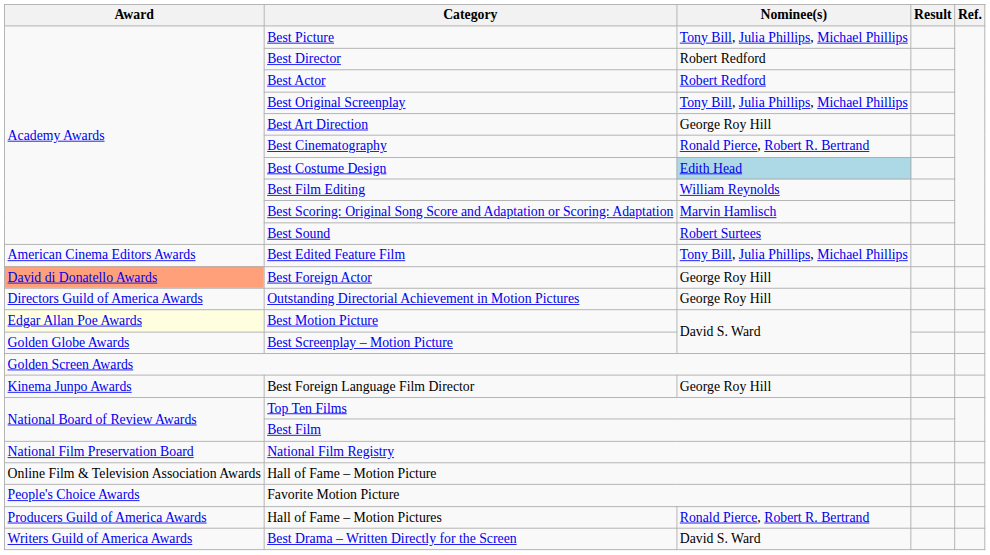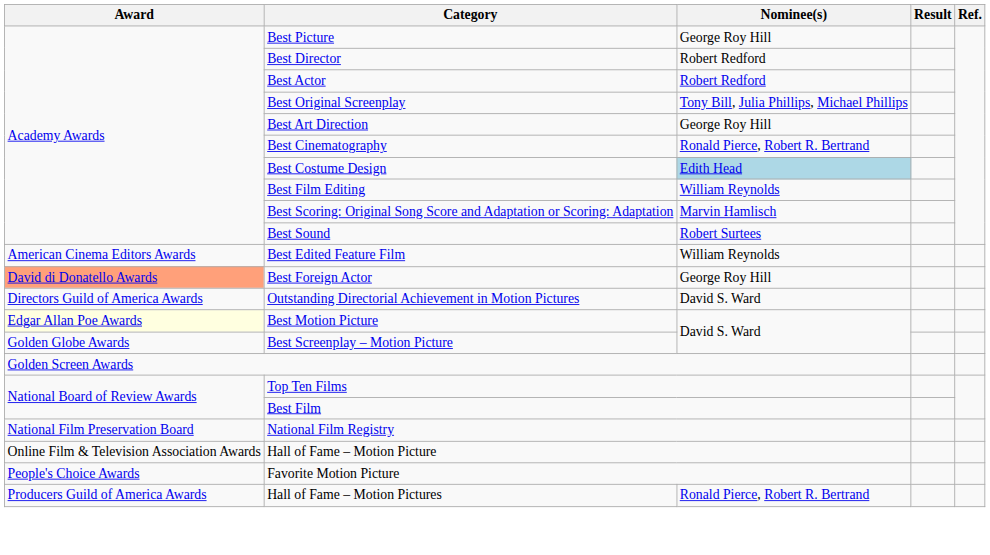 <table class="wikitable plainrowheaders">
 <tr>
 <th>Award</th>
 <th>Category</th>
 <th>Nominee(s)</th>
 <th>Result</th>
 <th>Ref.</th>
 </tr>
 <tr>
 <td rowspan="10"><a href='#'>Academy Awards</a></td>
 <td><a href='#'>Best Picture</a></td>
-<td><a href='#'>Tony Bill</a>, <a href='#'>Julia Phillips</a>, <a href='#'>Michael Phillips</a></td>
+<td>George Roy Hill</td>
 <td></td>
 <td align="center" rowspan="10"> <br> </td>
 </tr>
 <tr>
 <td><a href='#'>Best Director</a></td>
 <td>Robert Redford</td>
 <td></td>
 </tr>
 <tr>
 <td><a href='#'>Best Actor</a></td>
 <td><a href='#'>Robert Redford</a></td>
 <td></td>
 </tr>
 <tr>
 <td><a href='#'>Best Original Screenplay</a></td>
 <td><a href='#'>Tony Bill</a>, <a href='#'>Julia Phillips</a>, <a href='#'>Michael Phillips</a></td>
 <td></td>
 </tr>
 <tr>
 <td><a href='#'>Best Art Direction</a></td>
 <td>George Roy Hill</td>
 <td></td>
 </tr>
 <tr>
 <td><a href='#'>Best Cinematography</a></td>
 <td><a href='#'>Ronald Pierce</a>, <a href='#'>Robert R. Bertrand</a></td>
 <td></td>
 </tr>
 <tr>
 <td><a href='#'>Best Costume Design</a></td>
 <td style="background: lightblue;"><a href='#'>Edith Head</a></td>
 <td></td>
 </tr>
 <tr>
 <td><a href='#'>Best Film Editing</a></td>
 <td><a href='#'>William Reynolds</a></td>
 <td></td>
 </tr>
 <tr>
 <td><a href='#'>Best Scoring: Original Song Score and Adaptation or Scoring: Adaptation</a></td>
 <td><a href='#'>Marvin Hamlisch</a></td>
 <td></td>
 </tr>
 <tr>
 <td><a href='#'>Best Sound</a></td>
 <td><a href='#'>Robert Surtees</a></td>
 <td></td>
 </tr>
 <tr>
 <td><a href='#'>American Cinema Editors Awards</a></td>
 <td><a href='#'>Best Edited Feature Film</a></td>
-<td><a href='#'>Tony Bill</a>, <a href='#'>Julia Phillips</a>, <a href='#'>Michael Phillips</a></td>
+<td>William Reynolds</td>
 <td></td>
 <td align="center"></td>
 </tr>
 <tr>
 <td style="background: lightsalmon;"><a href='#'>David di Donatello Awards</a></td>
 <td><a href='#'>Best Foreign Actor</a></td>
 <td>George Roy Hill</td>
 <td></td>
 <td align="center"></td>
 </tr>
 <tr>
 <td><a href='#'>Directors Guild of America Awards</a></td>
 <td><a href='#'>Outstanding Directorial Achievement in Motion Pictures</a></td>
-<td>George Roy Hill</td>
+<td>David S. Ward</td>
 <td></td>
 <td align="center"></td>
 </tr>
 <tr>
 <td style="background: lightyellow;"><a href='#'>Edgar Allan Poe Awards</a></td>
 <td><a href='#'>Best Motion Picture</a></td>
 <td rowspan="2">David S. Ward</td>
 <td></td>
 <td align="center"></td>
 </tr>
 <tr>
 <td><a href='#'>Golden Globe Awards</a></td>
 <td><a href='#'>Best Screenplay – Motion Picture</a></td>
 <td></td>
 <td align="center"></td>
 </tr>
 <tr>
 <td colspan="3"><a href='#'>Golden Screen Awards</a></td>
-<td></td>
-<td align="center"></td>
-</tr>
-<tr>
-<td><a href='#'>Kinema Junpo Awards</a></td>
-<td>Best Foreign Language Film Director</td>
-<td>George Roy Hill</td>
 <td></td>
 <td align="center"></td>
 </tr>
 <tr>
 <td rowspan="2"><a href='#'>National Board of Review Awards</a></td>
 <td colspan="2"><a href='#'>Top Ten Films</a></td>
 <td></td>
 <td align="center" rowspan="2"></td>
 </tr>
 <tr>
 <td colspan="2"><a href='#'>Best Film</a></td>
 <td></td>
 </tr>
 <tr>
 <td><a href='#'>National Film Preservation Board</a></td>
 <td colspan="2"><a href='#'>National Film Registry</a></td>
 <td></td>
 <td align="center"></td>
 </tr>
 <tr>
 <td>Online Film & Television Association Awards</td>
 <td colspan="2">Hall of Fame – Motion Picture</td>
 <td></td>
 <td align="center"></td>
 </tr>
 <tr>
 <td><a href='#'>People's Choice Awards</a></td>
 <td colspan="2">Favorite Motion Picture</td>
 <td></td>
 <td align="center"></td>
 </tr>
 <tr>
 <td><a href='#'>Producers Guild of America Awards</a></td>
 <td>Hall of Fame – Motion Pictures</td>
 <td><a href='#'>Ronald Pierce</a>, <a href='#'>Robert R. Bertrand</a></td>
 <td></td>
 <td align="center"></td>
 </tr>
-<tr>
-<td><a href='#'>Writers Guild of America Awards</a></td>
-<td><a href='#'>Best Drama – Written Directly for the Screen</a></td>
-<td>David S. Ward</td>
-<td></td>
-<td align="center"></td>
-</tr>
 </table>
